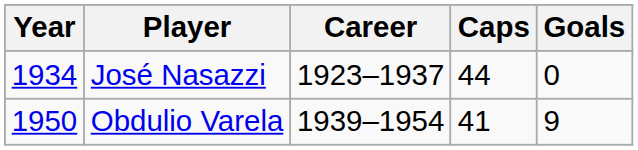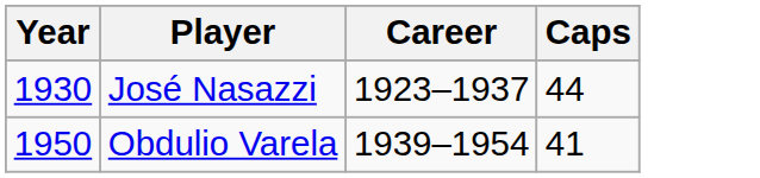 <table class="wikitable">
 <tr>
 <th>Year</th>
 <th>Player</th>
 <th>Career</th>
 <th>Caps</th>
-<th>Goals</th>
 </tr>
 <tr>
-<td><a href='#'>1934</a></td>
+<td><a href='#'>1930</a></td>
 <td><a href='#'>José Nasazzi</a></td>
 <td>1923–1937</td>
 <td>44</td>
-<td>0</td>
 </tr>
 <tr>
 <td><a href='#'>1950</a></td>
 <td><a href='#'>Obdulio Varela</a></td>
 <td>1939–1954</td>
 <td>41</td>
-<td>9</td>
 </tr>
 </table>
